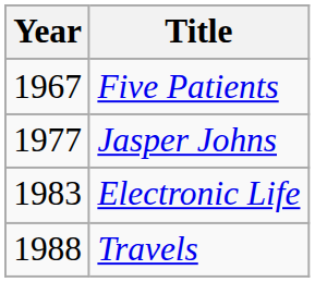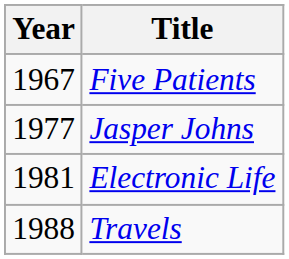 <table class="wikitable">
 <tr>
 <th>Year</th>
 <th>Title</th>
 </tr>
 <tr>
 <td>1967</td>
 <td><em><a href='#'>Five Patients</a></em></td>
 </tr>
 <tr>
 <td>1977</td>
 <td><em><a href='#'>Jasper Johns</a></em></td>
 </tr>
 <tr>
-<td>1983</td>
+<td>1981</td>
 <td><em><a href='#'>Electronic Life</a></em></td>
 </tr>
 <tr>
 <td>1988</td>
 <td><em><a href='#'>Travels</a></em></td>
 </tr>
 </table>
